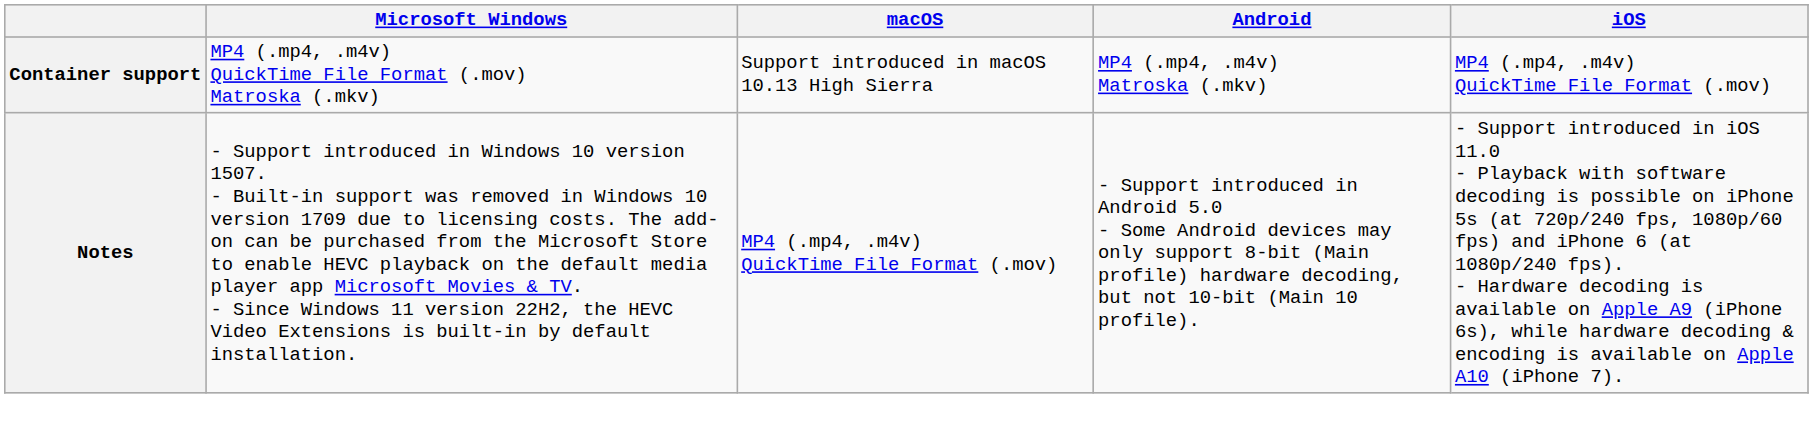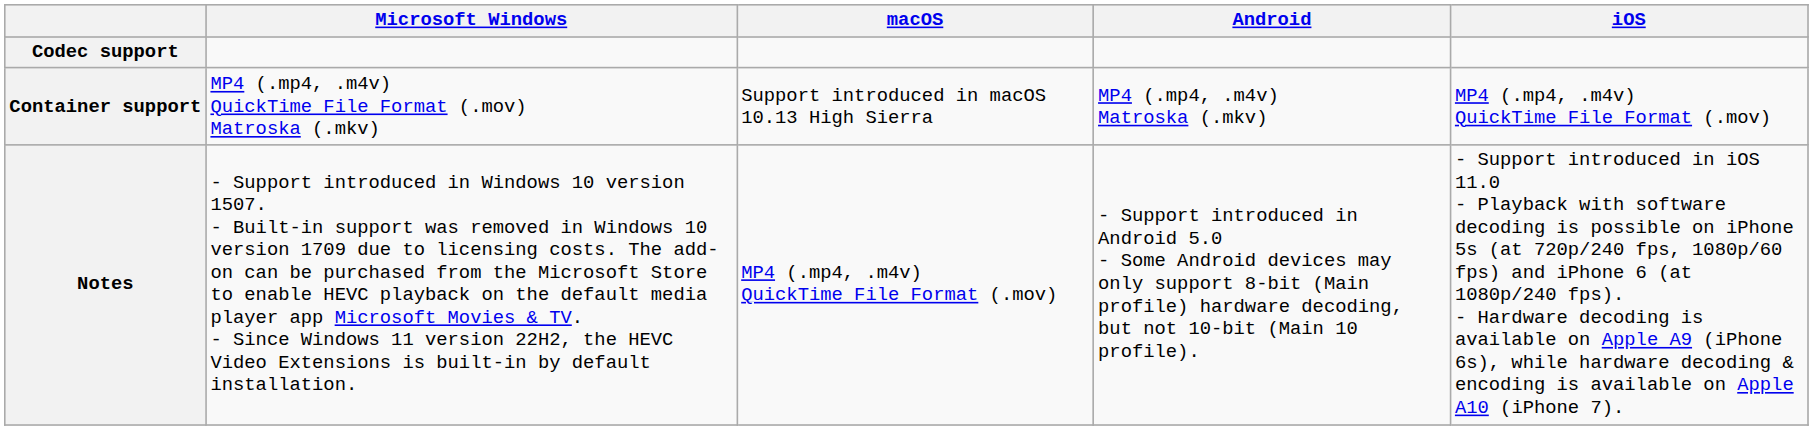 <table class="wikitable" style="font-size:90%">
 <tr>
 <th scope="row"></th>
 <th scope="col" style="width: 324px;"><a href='#'>Microsoft Windows</a></th>
 <th scope="col" style="width: 216px;"><a href='#'>macOS</a></th>
 <th scope="col" style="width: 216px;"><a href='#'>Android</a></th>
 <th scope="col" style="width: 216px;"><a href='#'>iOS</a></th>
+</tr>
+<tr>
+<th scope="row">Codec support</th>
+<td></td>
+<td></td>
+<td></td>
+<td></td>
 </tr>
 <tr>
 <th scope="row">Container support</th>
 <td><a href='#'>MP4</a> (.mp4, .m4v)<br><a href='#'>QuickTime File Format</a> (.mov)<br><a href='#'>Matroska</a> (.mkv)</td>
 <td>Support introduced in macOS 10.13 High Sierra</td>
 <td><a href='#'>MP4</a> (.mp4, .m4v)<br><a href='#'>Matroska</a> (.mkv)</td>
 <td><a href='#'>MP4</a> (.mp4, .m4v)<br><a href='#'>QuickTime File Format</a> (.mov)</td>
 </tr>
 <tr>
 <th scope="row">Notes</th>
 <td>- Support introduced in Windows 10 version 1507. <br> - Built-in support was removed in Windows 10 version 1709 due to licensing costs. The  add-on can be purchased from the Microsoft Store to enable HEVC playback on the default media player app <a href='#'>Microsoft Movies & TV</a>.<br> - Since Windows 11 version 22H2, the HEVC Video Extensions is built-in by default installation.</td>
 <td><a href='#'>MP4</a> (.mp4, .m4v)<br><a href='#'>QuickTime File Format</a> (.mov)</td>
 <td>- Support introduced in Android 5.0 <br> - Some Android devices may only support 8-bit (Main profile) hardware decoding, but not 10-bit (Main 10 profile).</td>
 <td>- Support introduced in iOS 11.0 <br> - Playback with software decoding is possible on iPhone 5s (at 720p/240 fps, 1080p/60 fps) and iPhone 6 (at 1080p/240 fps). <br> - Hardware decoding is available on <a href='#'>Apple A9</a> (iPhone 6s), while hardware decoding & encoding is available on <a href='#'>Apple A10</a> (iPhone 7).</td>
 </tr>
 </table>
